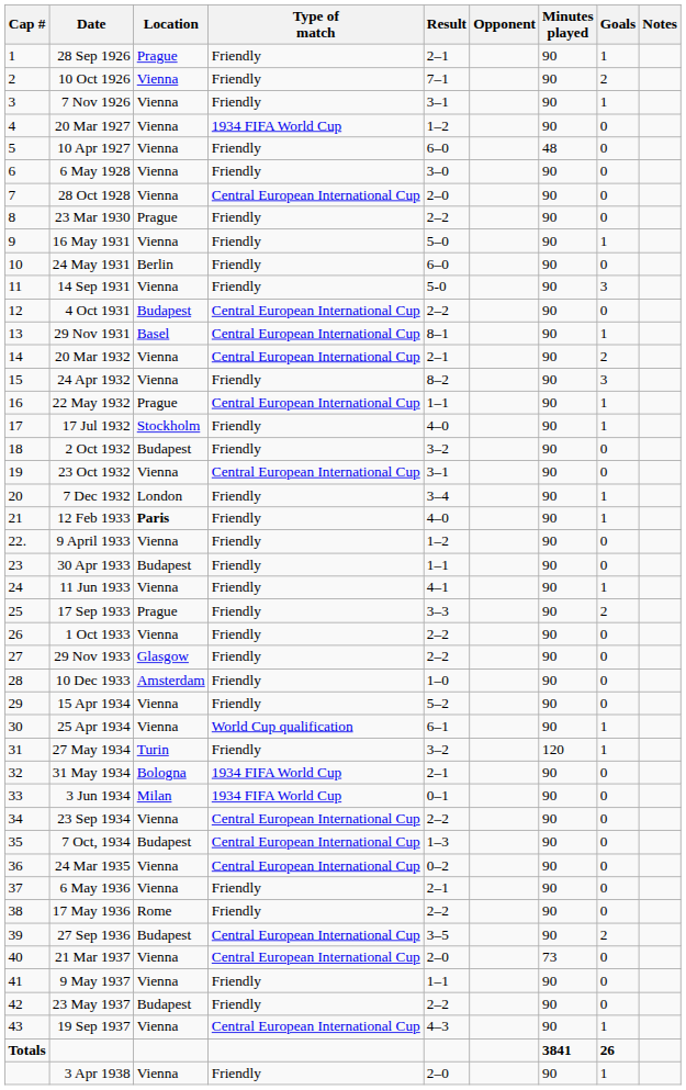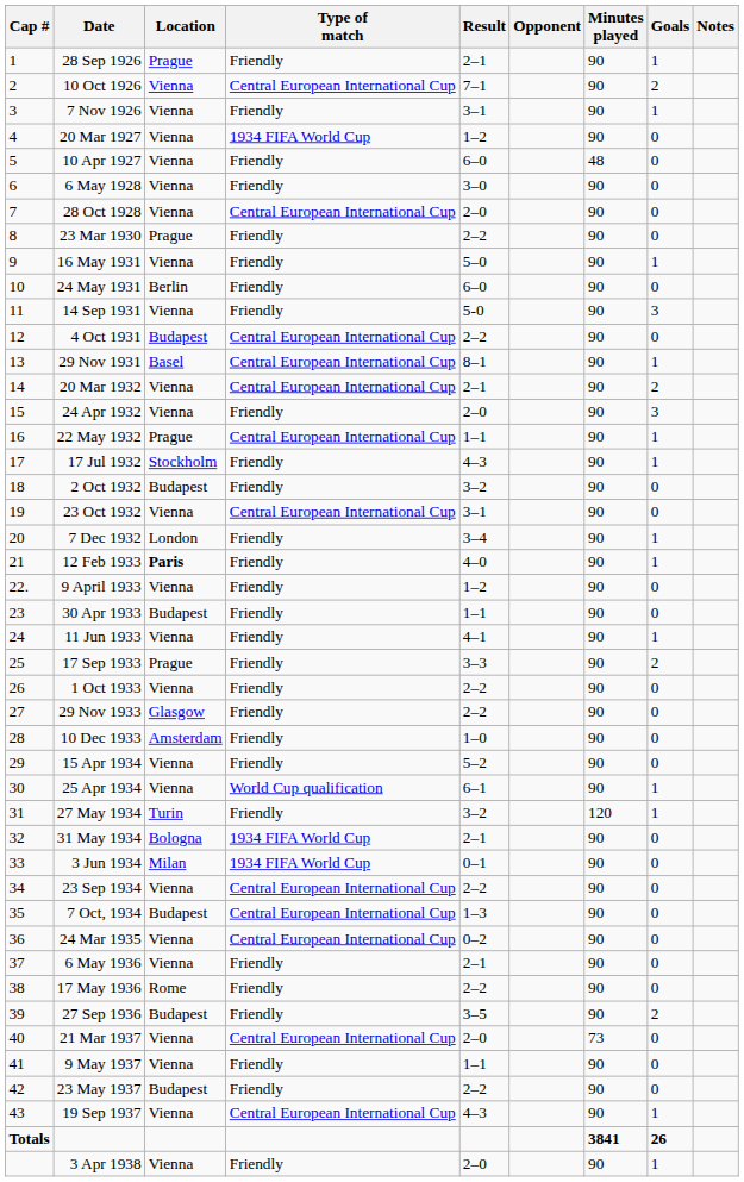 <table class="wikitable">
 <tr>
 <th>Cap #</th>
 <th>Date</th>
 <th>Location</th>
 <th>Type of<br>match</th>
 <th>Result</th>
 <th>Opponent</th>
 <th>Minutes<br>played</th>
 <th>Goals</th>
 <th>Notes</th>
 </tr>
 <tr>
 <td>1</td>
 <td align=right>28 Sep 1926</td>
 <td><a href='#'>Prague</a></td>
 <td>Friendly</td>
 <td>2–1</td>
 <td></td>
 <td>90</td>
 <td>1</td>
 <td></td>
 </tr>
 <tr>
 <td>2</td>
 <td align=right>10 Oct 1926</td>
 <td><a href='#'>Vienna</a></td>
-<td>Friendly</td>
+<td><a href='#'>Central European International Cup</a></td>
 <td>7–1</td>
 <td></td>
 <td>90</td>
 <td>2</td>
 <td></td>
 </tr>
 <tr>
 <td>3</td>
 <td align=right>7 Nov 1926</td>
 <td>Vienna</td>
 <td>Friendly</td>
 <td>3–1</td>
 <td></td>
 <td>90</td>
 <td>1</td>
 <td></td>
 </tr>
 <tr>
 <td>4</td>
 <td align=right>20 Mar 1927</td>
 <td>Vienna</td>
 <td><a href='#'>1934 FIFA World Cup</a></td>
 <td>1–2</td>
 <td></td>
 <td>90</td>
 <td>0</td>
 <td></td>
 </tr>
 <tr>
 <td>5</td>
 <td align=right>10 Apr 1927</td>
 <td>Vienna</td>
 <td>Friendly</td>
 <td>6–0</td>
 <td></td>
 <td>48</td>
 <td>0</td>
 <td></td>
 </tr>
 <tr>
 <td>6</td>
 <td align=right>6 May 1928</td>
 <td>Vienna</td>
 <td>Friendly</td>
 <td>3–0</td>
 <td></td>
 <td>90</td>
 <td>0</td>
 <td></td>
 </tr>
 <tr>
 <td>7</td>
 <td align=right>28 Oct 1928</td>
 <td>Vienna</td>
 <td><a href='#'>Central European International Cup</a></td>
 <td>2–0</td>
 <td></td>
 <td>90</td>
 <td>0</td>
 <td></td>
 </tr>
 <tr>
 <td>8</td>
 <td align=right>23 Mar 1930</td>
 <td>Prague</td>
 <td>Friendly</td>
 <td>2–2</td>
 <td></td>
 <td>90</td>
 <td>0</td>
 <td></td>
 </tr>
 <tr>
 <td>9</td>
 <td align=right>16 May 1931</td>
 <td>Vienna</td>
 <td>Friendly</td>
 <td>5–0</td>
 <td></td>
 <td>90</td>
 <td>1</td>
 <td></td>
 </tr>
 <tr>
 <td>10</td>
 <td align=right>24 May 1931</td>
 <td>Berlin</td>
 <td>Friendly</td>
 <td>6–0</td>
 <td></td>
 <td>90</td>
 <td>0</td>
 <td></td>
 </tr>
 <tr>
 <td>11</td>
 <td align=right>14 Sep 1931</td>
 <td>Vienna</td>
 <td>Friendly</td>
 <td>5-0</td>
 <td></td>
 <td>90</td>
 <td>3</td>
 <td></td>
 </tr>
 <tr>
 <td>12</td>
 <td align=right>4 Oct 1931</td>
 <td><a href='#'>Budapest</a></td>
 <td><a href='#'>Central European International Cup</a></td>
 <td>2–2</td>
 <td></td>
 <td>90</td>
 <td>0</td>
 <td></td>
 </tr>
 <tr>
 <td>13</td>
 <td align=right>29 Nov 1931</td>
 <td><a href='#'>Basel</a></td>
 <td><a href='#'>Central European International Cup</a></td>
 <td>8–1</td>
 <td></td>
 <td>90</td>
 <td>1</td>
 <td></td>
 </tr>
 <tr>
 <td>14</td>
 <td align=right>20 Mar 1932</td>
 <td>Vienna</td>
 <td><a href='#'>Central European International Cup</a></td>
 <td>2–1</td>
 <td></td>
 <td>90</td>
 <td>2</td>
 <td></td>
 </tr>
 <tr>
 <td>15</td>
 <td align=right>24 Apr 1932</td>
 <td>Vienna</td>
 <td>Friendly</td>
-<td>8–2</td>
+<td>2–0</td>
 <td></td>
 <td>90</td>
 <td>3</td>
 <td></td>
 </tr>
 <tr>
 <td>16</td>
 <td align=right>22 May 1932</td>
 <td>Prague</td>
 <td><a href='#'>Central European International Cup</a></td>
 <td>1–1</td>
 <td></td>
 <td>90</td>
 <td>1</td>
 <td></td>
 </tr>
 <tr>
 <td>17</td>
 <td align=right>17 Jul 1932</td>
 <td><a href='#'>Stockholm</a></td>
 <td>Friendly</td>
-<td>4–0</td>
+<td>4–3</td>
 <td></td>
 <td>90</td>
 <td>1</td>
 <td></td>
 </tr>
 <tr>
 <td>18</td>
 <td align=right>2 Oct 1932</td>
 <td>Budapest</td>
 <td>Friendly</td>
 <td>3–2</td>
 <td></td>
 <td>90</td>
 <td>0</td>
 <td></td>
 </tr>
 <tr>
 <td>19</td>
 <td align=right>23 Oct 1932</td>
 <td>Vienna</td>
 <td><a href='#'>Central European International Cup</a></td>
 <td>3–1</td>
 <td></td>
 <td>90</td>
 <td>0</td>
 <td></td>
 </tr>
 <tr>
 <td>20</td>
 <td align=right>7 Dec 1932</td>
 <td>London</td>
 <td>Friendly</td>
 <td>3–4</td>
 <td></td>
 <td>90</td>
 <td>1</td>
 <td></td>
 </tr>
 <tr>
 <td>21</td>
 <td align=right>12 Feb 1933</td>
 <td><strong>Paris</strong></td>
 <td>Friendly</td>
 <td>4–0</td>
 <td></td>
 <td>90</td>
 <td>1</td>
 <td></td>
 </tr>
 <tr>
 <td>22.</td>
 <td align=right>9 April 1933</td>
 <td>Vienna</td>
 <td>Friendly</td>
 <td>1–2</td>
 <td></td>
 <td>90</td>
 <td>0</td>
 <td></td>
 </tr>
 <tr>
 <td>23</td>
 <td align=right>30 Apr 1933</td>
 <td>Budapest</td>
 <td>Friendly</td>
 <td>1–1</td>
 <td></td>
 <td>90</td>
 <td>0</td>
 <td></td>
 </tr>
 <tr>
 <td>24</td>
 <td align=right>11 Jun 1933</td>
 <td>Vienna</td>
 <td>Friendly</td>
 <td>4–1</td>
 <td></td>
 <td>90</td>
 <td>1</td>
 <td></td>
 </tr>
 <tr>
 <td>25</td>
 <td align=right>17 Sep 1933</td>
 <td>Prague</td>
 <td>Friendly</td>
 <td>3–3</td>
 <td></td>
 <td>90</td>
 <td>2</td>
 <td></td>
 </tr>
 <tr>
 <td>26</td>
 <td align=right>1 Oct 1933</td>
 <td>Vienna</td>
 <td>Friendly</td>
 <td>2–2</td>
 <td></td>
 <td>90</td>
 <td>0</td>
 <td></td>
 </tr>
 <tr>
 <td>27</td>
 <td align=right>29 Nov 1933</td>
 <td><a href='#'>Glasgow</a></td>
 <td>Friendly</td>
 <td>2–2</td>
 <td></td>
 <td>90</td>
 <td>0</td>
 <td></td>
 </tr>
 <tr>
 <td>28</td>
 <td align=right>10 Dec 1933</td>
 <td><a href='#'>Amsterdam</a></td>
 <td>Friendly</td>
 <td>1–0</td>
 <td></td>
 <td>90</td>
 <td>0</td>
 <td></td>
 </tr>
 <tr>
 <td>29</td>
 <td align=right>15 Apr 1934</td>
 <td>Vienna</td>
 <td>Friendly</td>
 <td>5–2</td>
 <td></td>
 <td>90</td>
 <td>0</td>
 <td></td>
 </tr>
 <tr>
 <td>30</td>
 <td align=right>25 Apr 1934</td>
 <td>Vienna</td>
 <td><a href='#'>World Cup qualification</a></td>
 <td>6–1</td>
 <td></td>
 <td>90</td>
 <td>1</td>
 <td></td>
 </tr>
 <tr>
 <td>31</td>
 <td align=right>27 May 1934</td>
 <td><a href='#'>Turin</a></td>
 <td>Friendly</td>
 <td>3–2</td>
 <td></td>
 <td>120</td>
 <td>1</td>
 <td></td>
 </tr>
 <tr>
 <td>32</td>
 <td align=right>31 May 1934</td>
 <td><a href='#'>Bologna</a></td>
 <td><a href='#'>1934 FIFA World Cup</a></td>
 <td>2–1</td>
 <td></td>
 <td>90</td>
 <td>0</td>
 <td></td>
 </tr>
 <tr>
 <td>33</td>
 <td align=right>3 Jun 1934</td>
 <td><a href='#'>Milan</a></td>
 <td><a href='#'>1934 FIFA World Cup</a></td>
 <td>0–1</td>
 <td></td>
 <td>90</td>
 <td>0</td>
 <td></td>
 </tr>
 <tr>
 <td>34</td>
 <td align=right>23 Sep 1934</td>
 <td>Vienna</td>
 <td><a href='#'>Central European International Cup</a></td>
 <td>2–2</td>
 <td></td>
 <td>90</td>
 <td>0</td>
 <td></td>
 </tr>
 <tr>
 <td>35</td>
 <td align=right>7 Oct, 1934</td>
 <td>Budapest</td>
 <td><a href='#'>Central European International Cup</a></td>
 <td>1–3</td>
 <td></td>
 <td>90</td>
 <td>0</td>
 <td></td>
 </tr>
 <tr>
 <td>36</td>
 <td align=right>24 Mar 1935</td>
 <td>Vienna</td>
 <td><a href='#'>Central European International Cup</a></td>
 <td>0–2</td>
 <td></td>
 <td>90</td>
 <td>0</td>
 <td></td>
 </tr>
 <tr>
 <td>37</td>
 <td align=right>6 May 1936</td>
 <td>Vienna</td>
 <td>Friendly</td>
 <td>2–1</td>
 <td></td>
 <td>90</td>
 <td>0</td>
 <td></td>
 </tr>
 <tr>
 <td>38</td>
 <td align=right>17 May 1936</td>
 <td>Rome</td>
 <td>Friendly</td>
 <td>2–2</td>
 <td></td>
 <td>90</td>
 <td>0</td>
 <td></td>
 </tr>
 <tr>
 <td>39</td>
 <td align=right>27 Sep 1936</td>
 <td>Budapest</td>
-<td><a href='#'>Central European International Cup</a></td>
+<td>Friendly</td>
 <td>3–5</td>
 <td></td>
 <td>90</td>
 <td>2</td>
 <td></td>
 </tr>
 <tr>
 <td>40</td>
 <td align=right>21 Mar 1937</td>
 <td>Vienna</td>
 <td><a href='#'>Central European International Cup</a></td>
 <td>2–0</td>
 <td></td>
 <td>73</td>
 <td>0</td>
 <td></td>
 </tr>
 <tr>
 <td>41</td>
 <td align=right>9 May 1937</td>
 <td>Vienna</td>
 <td>Friendly</td>
 <td>1–1</td>
 <td></td>
 <td>90</td>
 <td>0</td>
 <td></td>
 </tr>
 <tr>
 <td>42</td>
 <td align=right>23 May 1937</td>
 <td>Budapest</td>
 <td>Friendly</td>
 <td>2–2</td>
 <td></td>
 <td>90</td>
 <td>0</td>
 <td></td>
 </tr>
 <tr>
 <td>43</td>
 <td align=right>19 Sep 1937</td>
 <td>Vienna</td>
 <td><a href='#'>Central European International Cup</a></td>
 <td>4–3</td>
 <td></td>
 <td>90</td>
 <td>1</td>
 <td></td>
 </tr>
 <tr>
 <td><strong>Totals</strong></td>
 <td></td>
 <td></td>
 <td></td>
 <td></td>
 <td></td>
 <td><strong>3841</strong></td>
 <td><strong>26</strong></td>
 <td></td>
 </tr>
 <tr>
 <td></td>
 <td align=right>3 Apr 1938</td>
 <td>Vienna</td>
 <td>Friendly</td>
 <td>2–0</td>
 <td></td>
 <td>90</td>
 <td>1</td>
 <td></td>
 </tr>
 </table>
